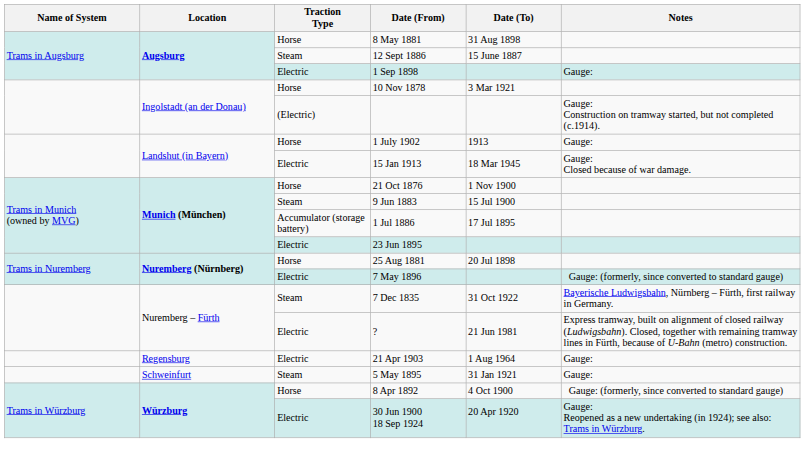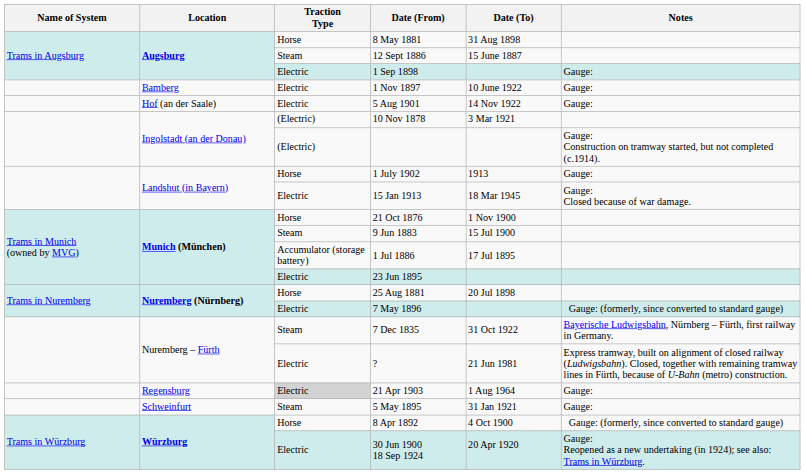 <table class="wikitable" width=100%>
 <tr>
 <th width=17%>Name of System</th>
 <th width=17%>Location</th>
 <th width=12%>Traction<br>Type</th>
 <th width=12%>Date (From)</th>
 <th width=12%>Date (To)</th>
 <th width=30%>Notes</th>
 </tr>
 <tr>
 <td style="background:#CFECEC" rowspan="3"><a href='#'>Trams in Augsburg</a></td>
 <td style="background:#CFECEC" rowspan="3"><strong><a href='#'>Augsburg</a></strong></td>
 <td>Horse</td>
 <td>8 May 1881</td>
 <td>31 Aug 1898</td>
 <td> </td>
 </tr>
 <tr>
 <td>Steam</td>
 <td>12 Sept 1886</td>
 <td>15 June 1887</td>
 <td> </td>
 </tr>
 <tr style="background:#CFECEC">
 <td>Electric</td>
 <td>1 Sep 1898</td>
 <td> </td>
 <td>Gauge: </td>
 </tr>
 <tr>
+<td> </td>
+<td><a href='#'>Bamberg</a></td>
+<td>Electric</td>
+<td>1 Nov 1897</td>
+<td>10 June 1922</td>
+<td>Gauge: </td>
+</tr>
+<tr>
+<td> </td>
+<td><a href='#'>Hof</a> (an der Saale)</td>
+<td>Electric</td>
+<td>5 Aug 1901</td>
+<td>14 Nov 1922</td>
+<td>Gauge: </td>
+</tr>
+<tr>
 <td rowspan="2"> </td>
 <td rowspan="2"><a href='#'>Ingolstadt (an der Donau)</a></td>
-<td>Horse</td>
+<td>(Electric)</td>
 <td>10 Nov 1878</td>
 <td>3 Mar 1921</td>
 <td> </td>
 </tr>
 <tr>
 <td>(Electric)</td>
 <td> </td>
 <td> </td>
 <td>Gauge: <br>Construction on tramway started, but not completed (c.1914).</td>
 </tr>
 <tr>
 <td rowspan="2"> </td>
 <td rowspan="2"><a href='#'>Landshut (in Bayern)</a></td>
 <td>Horse</td>
 <td>1 July 1902</td>
 <td>1913</td>
 <td>Gauge: </td>
 </tr>
 <tr>
 <td>Electric</td>
 <td>15 Jan 1913</td>
 <td>18 Mar 1945</td>
 <td>Gauge: <br>Closed because of war damage.</td>
 </tr>
 <tr>
 <td style="background:#CFECEC" rowspan="4"><a href='#'>Trams in Munich</a><br>(owned by <a href='#'>MVG</a>)</td>
 <td style="background:#CFECEC" rowspan="4"><strong><a href='#'>Munich</a> (München)</strong></td>
 <td>Horse</td>
 <td>21 Oct 1876</td>
 <td>1 Nov 1900</td>
 <td> </td>
 </tr>
 <tr>
 <td>Steam</td>
 <td>9 Jun 1883</td>
 <td>15 Jul 1900</td>
 <td> </td>
 </tr>
 <tr>
 <td>Accumulator (storage battery)</td>
 <td>1 Jul 1886</td>
 <td>17 Jul 1895</td>
 <td> </td>
 </tr>
 <tr style="background:#CFECEC">
 <td>Electric</td>
 <td>23 Jun 1895</td>
 <td> </td>
 <td> </td>
 </tr>
 <tr>
 <td style="background:#CFECEC" rowspan="2"><a href='#'>Trams in Nuremberg</a></td>
 <td style="background:#CFECEC" rowspan="2"><strong><a href='#'>Nuremberg</a> (Nürnberg)</strong></td>
 <td>Horse</td>
 <td>25 Aug 1881</td>
 <td>20 Jul 1898</td>
 <td> </td>
 </tr>
 <tr style="background:#CFECEC">
 <td>Electric</td>
 <td>7 May 1896</td>
 <td> </td>
 <td>  Gauge:  (formerly, since converted to standard gauge)</td>
 </tr>
 <tr>
 <td rowspan="2"> </td>
 <td rowspan="2">Nuremberg – <a href='#'>Fürth</a></td>
 <td>Steam</td>
 <td>7 Dec 1835</td>
 <td>31 Oct 1922</td>
 <td><a href='#'>Bayerische Ludwigsbahn</a>, Nürnberg – Fürth, first railway in Germany.</td>
 </tr>
 <tr>
 <td>Electric</td>
 <td>?</td>
 <td>21 Jun 1981</td>
 <td>Express tramway, built on alignment of closed railway (<em>Ludwigsbahn</em>). Closed, together with remaining tramway lines in Fürth, because of <em>U-Bahn</em> (metro) construction.</td>
 </tr>
 <tr>
 <td> </td>
 <td><a href='#'>Regensburg</a></td>
-<td>Electric</td>
+<td style="background: lightgrey;">Electric</td>
 <td>21 Apr 1903</td>
 <td>1 Aug 1964</td>
 <td>Gauge: </td>
 </tr>
 <tr>
 <td> </td>
 <td><a href='#'>Schweinfurt</a></td>
 <td>Steam</td>
 <td>5 May 1895</td>
 <td>31 Jan 1921</td>
 <td>Gauge: </td>
 </tr>
 <tr>
 <td style="background:#CFECEC" rowspan="2"><a href='#'>Trams in Würzburg</a></td>
 <td style="background:#CFECEC" rowspan="2"><strong><a href='#'>Würzburg</a></strong></td>
 <td>Horse</td>
 <td>8 Apr 1892</td>
 <td>4 Oct 1900</td>
 <td>  Gauge:  (formerly, since converted to standard gauge)</td>
 </tr>
 <tr style="background:#CFECEC">
 <td>Electric</td>
 <td>30 Jun 1900<br>18 Sep 1924</td>
 <td>20 Apr 1920<br> </td>
 <td>Gauge: <br>Reopened as a new undertaking (in 1924); see also: <a href='#'>Trams in Würzburg</a>.</td>
 </tr>
 </table>
